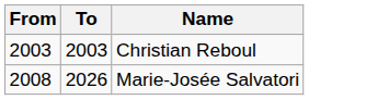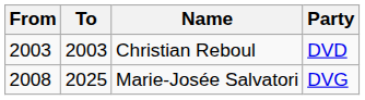 <table class="wikitable">
 <tr>
 <th>From</th>
 <th>To</th>
 <th>Name</th>
+<th>Party</th>
 </tr>
 <tr>
 <td>2003</td>
 <td>2003</td>
 <td>Christian Reboul</td>
+<td><a href='#'>DVD</a></td>
 </tr>
 <tr>
 <td>2008</td>
-<td>2026</td>
+<td>2025</td>
 <td>Marie-Josée Salvatori</td>
+<td><a href='#'>DVG</a></td>
 </tr>
 </table>
